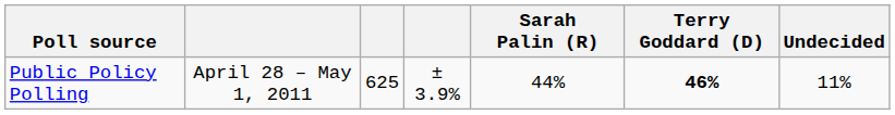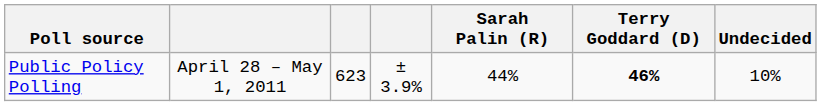 <table class="wikitable" style="text-align:center">
 <tr valign=bottom>
 <th>Poll source</th>
 <th></th>
 <th></th>
 <th></th>
 <th style="width:100px;">Sarah<br>Palin (R)</th>
 <th style="width:100px;">Terry<br>Goddard (D)</th>
 <th>Undecided</th>
 </tr>
 <tr>
 <td align=left><a href='#'>Public Policy Polling</a></td>
 <td>April 28 – May 1, 2011</td>
-<td>625</td>
+<td>623</td>
 <td>± 3.9%</td>
 <td>44%</td>
 <td><strong>46%</strong></td>
-<td>11%</td>
+<td>10%</td>
 </tr>
 </table>
